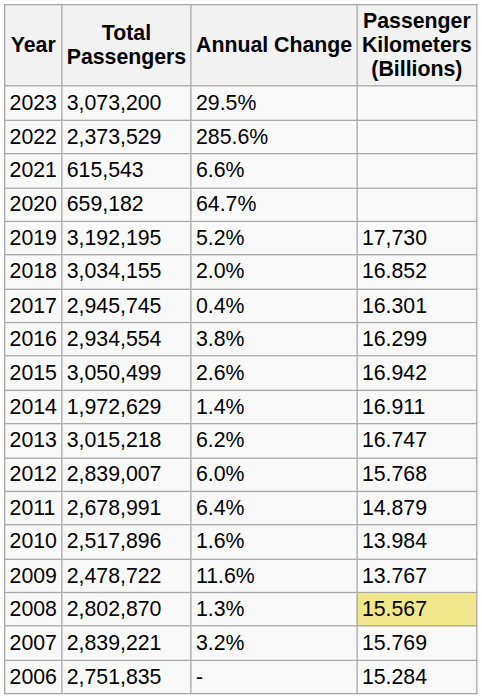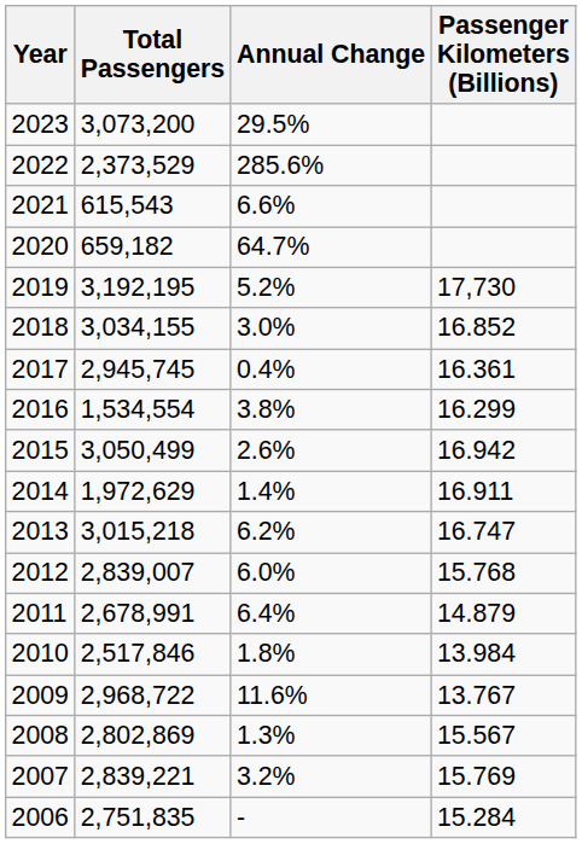 <table class="wikitable sortable">
 <tr>
 <th>Year</th>
 <th>Total<br>Passengers</th>
 <th>Annual Change</th>
 <th>Passenger<br>Kilometers<br>(Billions)</th>
 </tr>
 <tr>
 <td>2023</td>
 <td>3,073,200</td>
 <td> 29.5%</td>
 <td></td>
 </tr>
 <tr>
 <td>2022</td>
 <td>2,373,529</td>
 <td> 285.6%</td>
 <td></td>
 </tr>
 <tr>
 <td>2021</td>
 <td>615,543</td>
 <td> 6.6%</td>
 <td></td>
 </tr>
 <tr>
 <td>2020</td>
 <td>659,182</td>
 <td> 64.7%</td>
 <td></td>
 </tr>
 <tr>
 <td>2019</td>
 <td>3,192,195</td>
 <td> 5.2%</td>
 <td>17,730</td>
 </tr>
 <tr>
 <td>2018</td>
 <td>3,034,155</td>
-<td> 2.0%</td>
+<td> 3.0%</td>
 <td>16.852</td>
 </tr>
 <tr>
 <td>2017</td>
 <td>2,945,745</td>
 <td> 0.4%</td>
-<td>16.301</td>
+<td>16.361</td>
 </tr>
 <tr>
 <td>2016</td>
-<td>2,934,554</td>
+<td>1,534,554</td>
 <td> 3.8%</td>
 <td>16.299</td>
 </tr>
 <tr>
 <td>2015</td>
 <td>3,050,499</td>
 <td> 2.6%</td>
 <td>16.942</td>
 </tr>
 <tr>
 <td>2014</td>
 <td>1,972,629</td>
 <td> 1.4%</td>
 <td>16.911</td>
 </tr>
 <tr>
 <td>2013</td>
 <td>3,015,218</td>
 <td> 6.2%</td>
 <td>16.747</td>
 </tr>
 <tr>
 <td>2012</td>
 <td>2,839,007</td>
 <td> 6.0%</td>
 <td>15.768</td>
 </tr>
 <tr>
 <td>2011</td>
 <td>2,678,991</td>
 <td> 6.4%</td>
 <td>14.879</td>
 </tr>
 <tr>
 <td>2010</td>
-<td>2,517,896</td>
-<td> 1.6%</td>
+<td>2,517,846</td>
+<td> 1.8%</td>
 <td>13.984</td>
 </tr>
 <tr>
 <td>2009</td>
-<td>2,478,722</td>
+<td>2,968,722</td>
 <td> 11.6%</td>
 <td>13.767</td>
 </tr>
 <tr>
 <td>2008</td>
-<td>2,802,870</td>
+<td>2,802,869</td>
 <td> 1.3%</td>
-<td style="background: khaki;">15.567</td>
+<td>15.567</td>
 </tr>
 <tr>
 <td>2007</td>
 <td>2,839,221</td>
 <td> 3.2%</td>
 <td>15.769</td>
 </tr>
 <tr>
 <td>2006</td>
 <td>2,751,835</td>
 <td>-</td>
 <td>15.284</td>
 </tr>
 </table>
